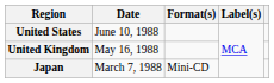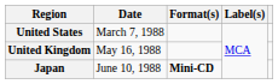 <table class="wikitable plainrowheaders">
 <tr>
 <th scope="col">Region</th>
 <th scope="col">Date</th>
 <th scope="col">Format(s)</th>
 <th scope="col">Label(s)</th>
 <th scope="col"></th>
 </tr>
 <tr>
 <th scope="row">United States</th>
-<td>June 10, 1988</td>
+<td>March 7, 1988</td>
 <td></td>
 <td rowspan="3"><a href='#'>MCA</a></td>
 <td></td>
 </tr>
 <tr>
 <th scope="row">United Kingdom</th>
 <td>May 16, 1988</td>
 <td></td>
 <td></td>
 </tr>
 <tr>
 <th scope="row">Japan</th>
-<td>March 7, 1988</td>
-<td>Mini-CD</td>
+<td>June 10, 1988</td>
+<td><strong>Mini-CD</strong></td>
 <td></td>
 </tr>
 </table>
